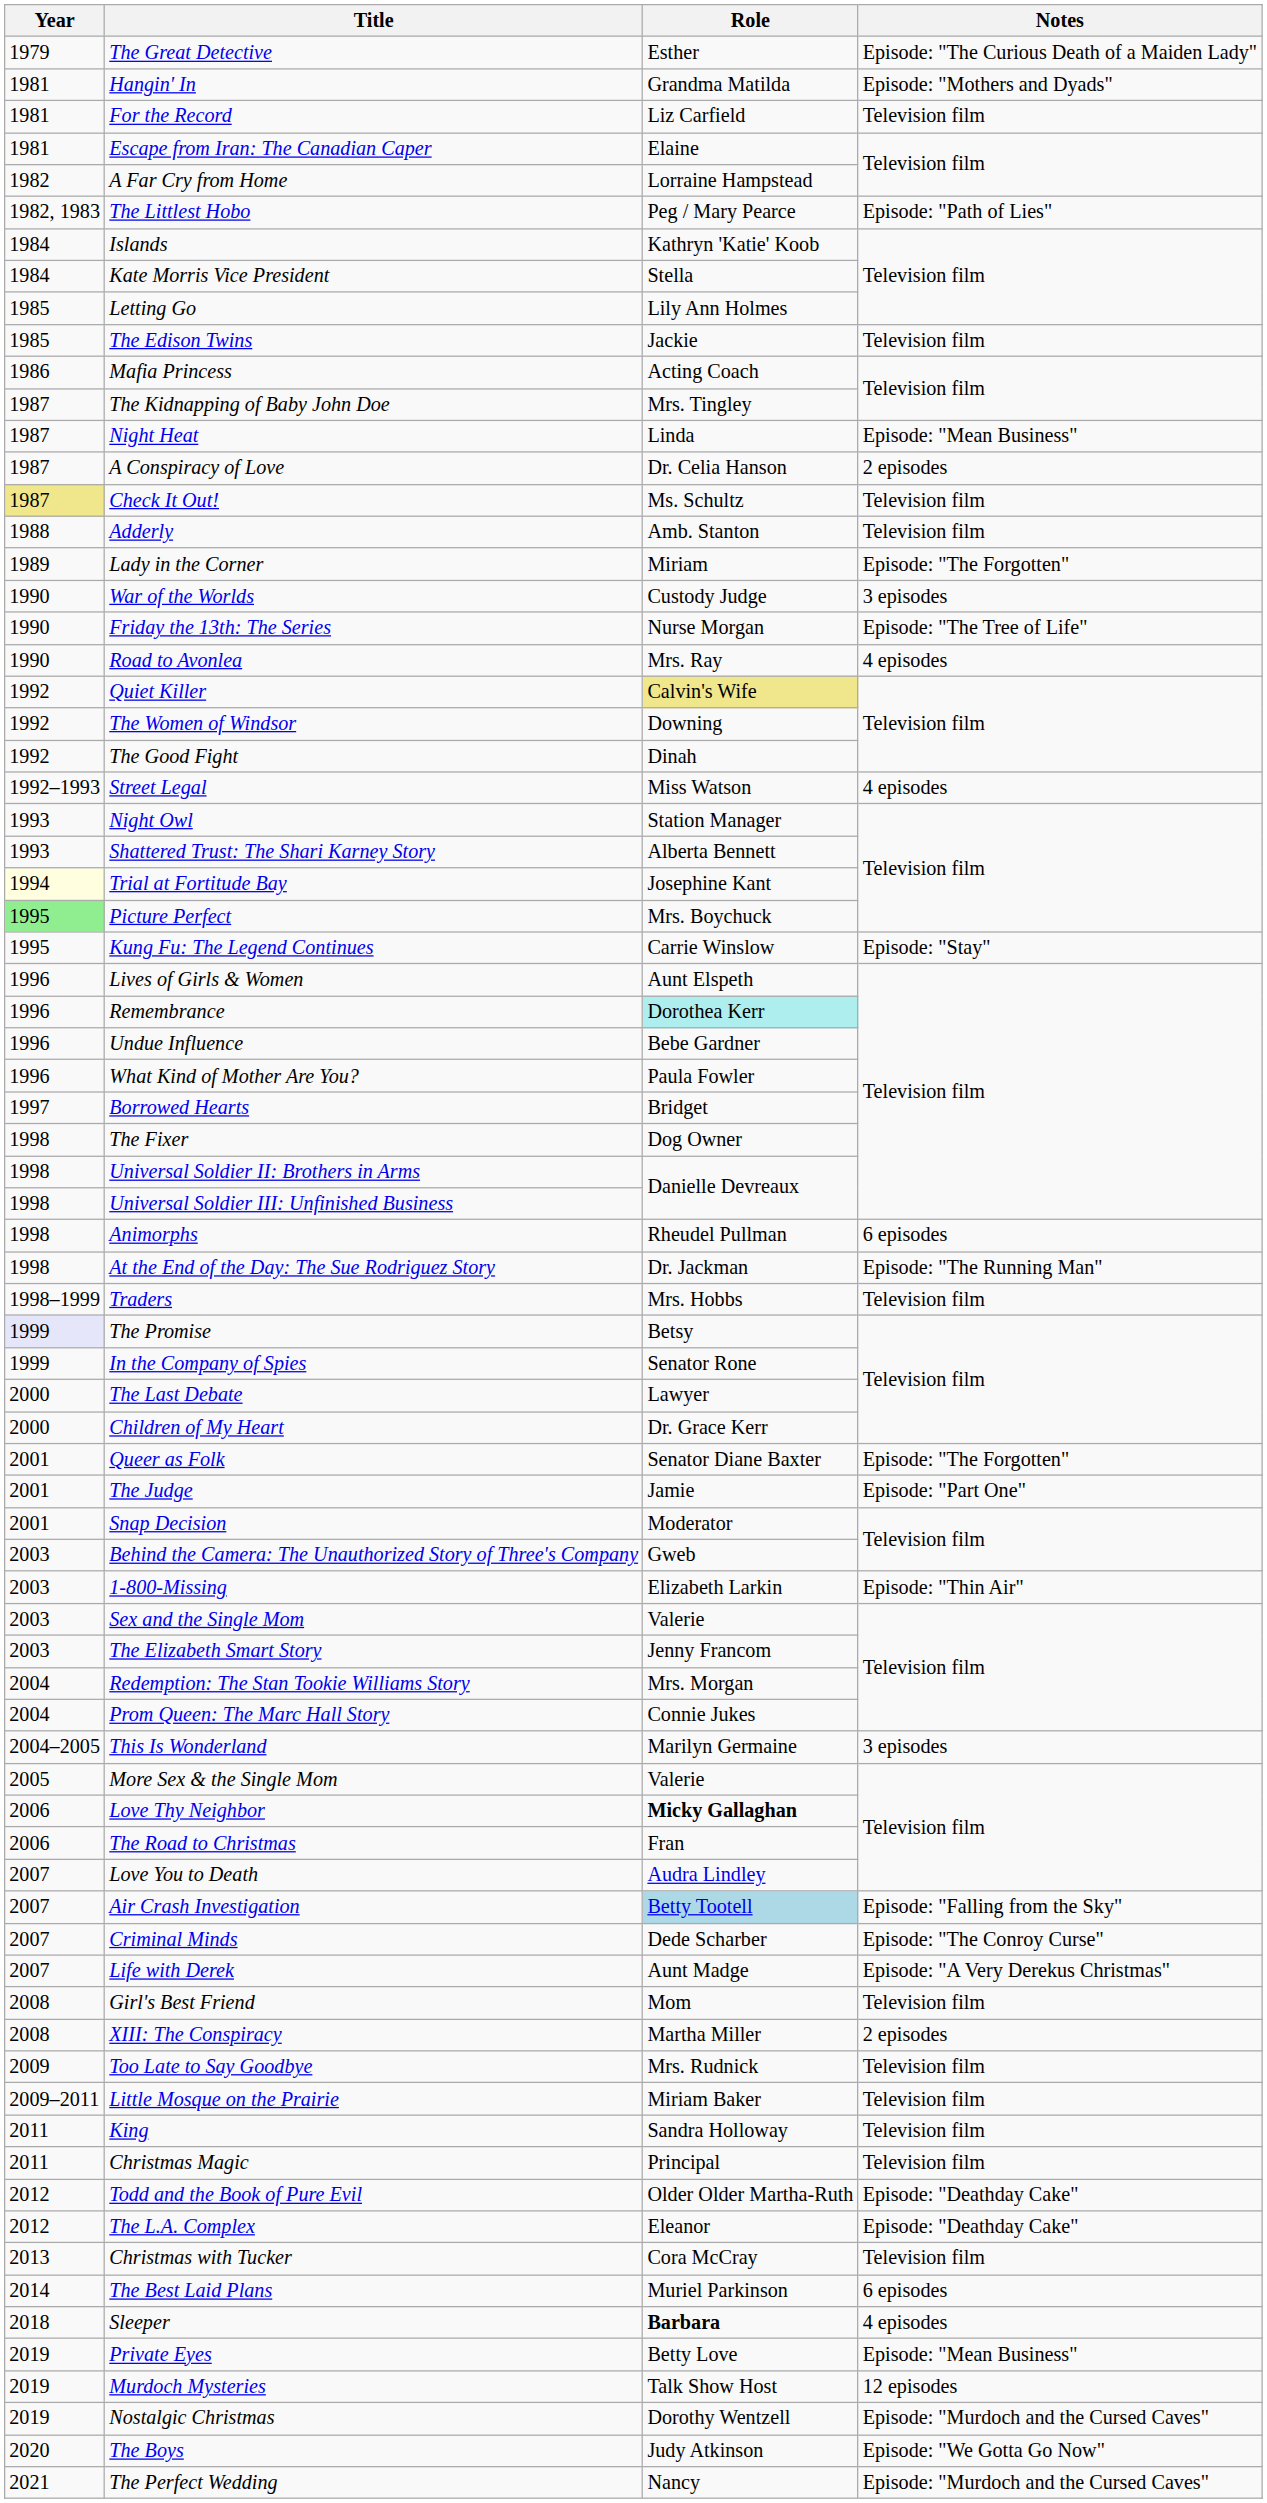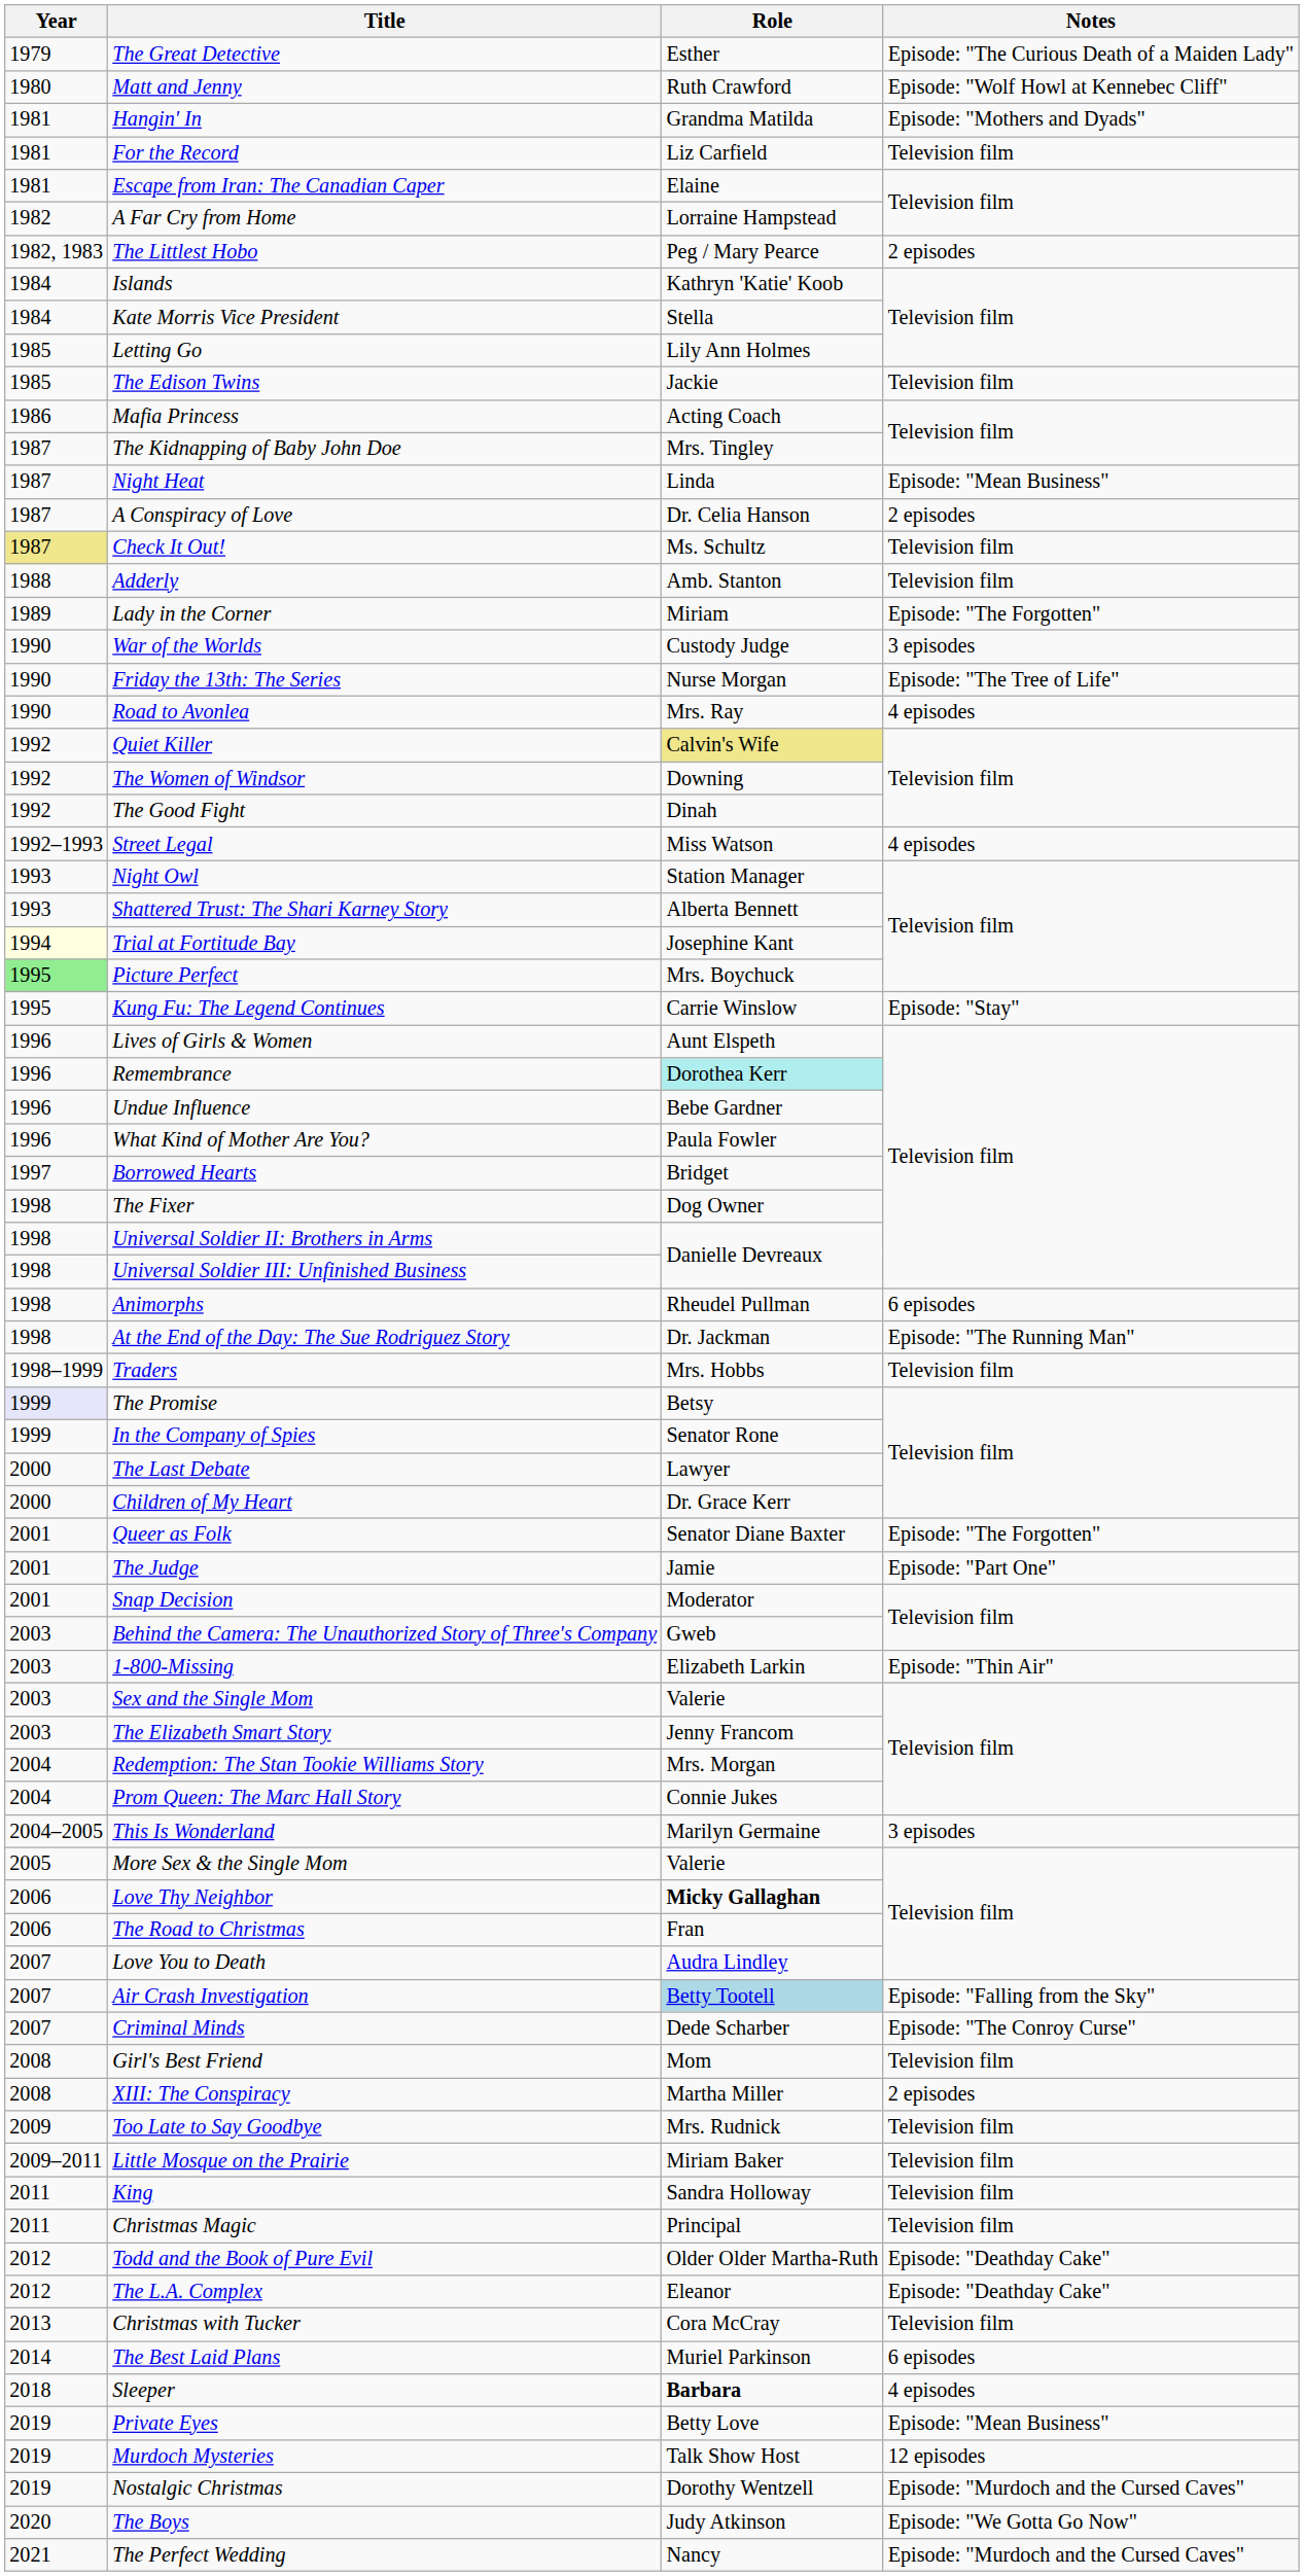 <table class="wikitable sortable">
 <tr>
 <th>Year</th>
 <th>Title</th>
 <th>Role</th>
 <th class="unsortable">Notes</th>
 </tr>
 <tr>
 <td>1979</td>
 <td data-sort-value="Great Detective, The"><em><a href='#'>The Great Detective</a></em></td>
 <td>Esther</td>
 <td>Episode: "The Curious Death of a Maiden Lady"</td>
+</tr>
+<tr>
+<td>1980</td>
+<td><em><a href='#'>Matt and Jenny</a></em></td>
+<td>Ruth Crawford</td>
+<td>Episode: "Wolf Howl at Kennebec Cliff"</td>
 </tr>
 <tr>
 <td>1981</td>
 <td><em><a href='#'>Hangin' In</a></em></td>
 <td>Grandma Matilda</td>
 <td>Episode: "Mothers and Dyads"</td>
 </tr>
 <tr>
 <td>1981</td>
 <td><a href='#'><em>For the Record</em></a></td>
 <td>Liz Carfield</td>
 <td>Television film</td>
 </tr>
 <tr>
 <td>1981</td>
 <td><em><a href='#'>Escape from Iran: The Canadian Caper</a></em></td>
 <td>Elaine</td>
 <td rowspan="2">Television film</td>
 </tr>
 <tr>
 <td>1982</td>
 <td data-sort-value="Far Cry from Home, A"><em>A Far Cry from Home</em></td>
 <td>Lorraine Hampstead</td>
 </tr>
 <tr>
 <td>1982, 1983</td>
 <td data-sort-value="Littlest Hobo, The"><em><a href='#'>The Littlest Hobo</a></em></td>
 <td>Peg / Mary Pearce</td>
-<td>Episode: "Path of Lies"</td>
+<td>2 episodes</td>
 </tr>
 <tr>
 <td>1984</td>
 <td><em>Islands</em></td>
 <td>Kathryn 'Katie' Koob</td>
 <td rowspan="3">Television film</td>
 </tr>
 <tr>
 <td>1984</td>
 <td><em>Kate Morris Vice President</em></td>
 <td>Stella</td>
 </tr>
 <tr>
 <td>1985</td>
 <td><em>Letting Go</em></td>
 <td>Lily Ann Holmes</td>
 </tr>
 <tr>
 <td>1985</td>
 <td data-sort-value="Edison Twins, The"><em><a href='#'>The Edison Twins</a></em></td>
 <td>Jackie</td>
 <td>Television film</td>
 </tr>
 <tr>
 <td>1986</td>
 <td><em>Mafia Princess</em></td>
 <td>Acting Coach</td>
 <td rowspan="2">Television film</td>
 </tr>
 <tr>
 <td>1987</td>
 <td data-sort-value="Kidnapping of Baby John Doe, The"><em>The Kidnapping of Baby John Doe</em></td>
 <td>Mrs. Tingley</td>
 </tr>
 <tr>
 <td>1987</td>
 <td><em><a href='#'>Night Heat</a></em></td>
 <td>Linda</td>
 <td>Episode: "Mean Business"</td>
 </tr>
 <tr>
 <td>1987</td>
 <td data-sort-value="Conspiracy of Love, A"><em>A Conspiracy of Love</em></td>
 <td>Dr. Celia Hanson</td>
 <td>2 episodes</td>
 </tr>
 <tr>
 <td style="background: khaki;">1987</td>
 <td><a href='#'><em>Check It Out!</em></a></td>
 <td>Ms. Schultz</td>
 <td>Television film</td>
 </tr>
 <tr>
 <td>1988</td>
 <td><em><a href='#'>Adderly</a></em></td>
 <td>Amb. Stanton</td>
 <td>Television film</td>
 </tr>
 <tr>
 <td>1989</td>
 <td><em>Lady in the Corner</em></td>
 <td>Miriam</td>
 <td>Episode: "The Forgotten"</td>
 </tr>
 <tr>
 <td>1990</td>
 <td><a href='#'><em>War of the Worlds</em></a></td>
 <td>Custody Judge</td>
 <td>3 episodes</td>
 </tr>
 <tr>
 <td>1990</td>
 <td><em><a href='#'>Friday the 13th: The Series</a></em></td>
 <td>Nurse Morgan</td>
 <td>Episode: "The Tree of Life"</td>
 </tr>
 <tr>
 <td>1990</td>
 <td><em><a href='#'>Road to Avonlea</a></em></td>
 <td>Mrs. Ray</td>
 <td>4 episodes</td>
 </tr>
 <tr>
 <td>1992</td>
 <td><em><a href='#'>Quiet Killer</a></em></td>
 <td style="background: khaki;">Calvin's Wife</td>
 <td rowspan="3">Television film</td>
 </tr>
 <tr>
 <td>1992</td>
 <td data-sort-value="Women of Windsor, The"><em><a href='#'>The Women of Windsor</a></em></td>
 <td>Downing</td>
 </tr>
 <tr>
 <td>1992</td>
 <td data-sort-value="Good Fight, The"><em>The Good Fight</em></td>
 <td>Dinah</td>
 </tr>
 <tr>
 <td>1992–1993</td>
 <td><a href='#'><em>Street Legal</em></a></td>
 <td>Miss Watson</td>
 <td>4 episodes</td>
 </tr>
 <tr>
 <td>1993</td>
 <td><a href='#'><em>Night Owl</em></a></td>
 <td>Station Manager</td>
 <td rowspan="4">Television film</td>
 </tr>
 <tr>
 <td>1993</td>
 <td><em><a href='#'>Shattered Trust: The Shari Karney Story</a></em></td>
 <td>Alberta Bennett</td>
 </tr>
 <tr>
 <td style="background: lightyellow;">1994</td>
 <td><em><a href='#'>Trial at Fortitude Bay</a></em></td>
 <td>Josephine Kant</td>
 </tr>
 <tr>
 <td style="background: lightgreen;">1995</td>
 <td><a href='#'><em>Picture Perfect</em></a></td>
 <td>Mrs. Boychuck</td>
 </tr>
 <tr>
 <td>1995</td>
 <td><em><a href='#'>Kung Fu: The Legend Continues</a></em></td>
 <td>Carrie Winslow</td>
 <td>Episode: "Stay"</td>
 </tr>
 <tr>
 <td>1996</td>
 <td><em>Lives of Girls & Women</em></td>
 <td>Aunt Elspeth</td>
 <td rowspan="8">Television film</td>
 </tr>
 <tr>
 <td>1996</td>
 <td><em>Remembrance</em></td>
 <td style="background: paleturquoise;">Dorothea Kerr</td>
 </tr>
 <tr>
 <td>1996</td>
 <td><em>Undue Influence</em></td>
 <td>Bebe Gardner</td>
 </tr>
 <tr>
 <td>1996</td>
 <td><em>What Kind of Mother Are You?</em></td>
 <td>Paula Fowler</td>
 </tr>
 <tr>
 <td>1997</td>
 <td><em><a href='#'>Borrowed Hearts</a></em></td>
 <td>Bridget</td>
 </tr>
 <tr>
 <td>1998</td>
 <td data-sort-value="Fixer, The"><em>The Fixer</em></td>
 <td>Dog Owner</td>
 </tr>
 <tr>
 <td>1998</td>
 <td><em><a href='#'>Universal Soldier II: Brothers in Arms</a></em></td>
 <td rowspan="2">Danielle Devreaux</td>
 </tr>
 <tr>
 <td>1998</td>
 <td><em><a href='#'>Universal Soldier III: Unfinished Business</a></em></td>
 </tr>
 <tr>
 <td>1998</td>
 <td><a href='#'><em>Animorphs</em></a></td>
 <td>Rheudel Pullman</td>
 <td>6 episodes</td>
 </tr>
 <tr>
 <td>1998</td>
 <td><em><a href='#'>At the End of the Day: The Sue Rodriguez Story</a></em></td>
 <td>Dr. Jackman</td>
 <td>Episode: "The Running Man"</td>
 </tr>
 <tr>
 <td>1998–1999</td>
 <td><a href='#'><em>Traders</em></a></td>
 <td>Mrs. Hobbs</td>
 <td>Television film</td>
 </tr>
 <tr>
 <td style="background: lavender;">1999</td>
 <td data-sort-value="Promise, The"><em>The Promise</em></td>
 <td>Betsy</td>
 <td rowspan="4">Television film</td>
 </tr>
 <tr>
 <td>1999</td>
 <td><em><a href='#'>In the Company of Spies</a></em></td>
 <td>Senator Rone</td>
 </tr>
 <tr>
 <td>2000</td>
 <td data-sort-value="Last Debate, The"><em><a href='#'>The Last Debate</a></em></td>
 <td>Lawyer</td>
 </tr>
 <tr>
 <td>2000</td>
 <td><em><a href='#'>Children of My Heart</a></em></td>
 <td>Dr. Grace Kerr</td>
 </tr>
 <tr>
 <td>2001</td>
 <td><a href='#'><em>Queer as Folk</em></a></td>
 <td>Senator Diane Baxter</td>
 <td>Episode: "The Forgotten"</td>
 </tr>
 <tr>
 <td>2001</td>
 <td data-sort-value="Judge, The"><a href='#'><em>The Judge</em></a></td>
 <td>Jamie</td>
 <td>Episode: "Part One"</td>
 </tr>
 <tr>
 <td>2001</td>
 <td><em><a href='#'>Snap Decision</a></em></td>
 <td>Moderator</td>
 <td rowspan="2">Television film</td>
 </tr>
 <tr>
 <td>2003</td>
 <td><em><a href='#'>Behind the Camera: The Unauthorized Story of Three's Company</a></em></td>
 <td>Gweb</td>
 </tr>
 <tr>
 <td>2003</td>
 <td><em><a href='#'>1-800-Missing</a></em></td>
 <td>Elizabeth Larkin</td>
 <td>Episode: "Thin Air"</td>
 </tr>
 <tr>
 <td>2003</td>
 <td><em><a href='#'>Sex and the Single Mom</a></em></td>
 <td>Valerie</td>
 <td rowspan="4">Television film</td>
 </tr>
 <tr>
 <td>2003</td>
 <td data-sort-value="Elizabeth Smart Story, The"><em><a href='#'>The Elizabeth Smart Story</a></em></td>
 <td>Jenny Francom</td>
 </tr>
 <tr>
 <td>2004</td>
 <td><em><a href='#'>Redemption: The Stan Tookie Williams Story</a></em></td>
 <td>Mrs. Morgan</td>
 </tr>
 <tr>
 <td>2004</td>
 <td><em><a href='#'>Prom Queen: The Marc Hall Story</a></em></td>
 <td>Connie Jukes</td>
 </tr>
 <tr>
 <td>2004–2005</td>
 <td><em><a href='#'>This Is Wonderland</a></em></td>
 <td>Marilyn Germaine</td>
 <td>3 episodes</td>
 </tr>
 <tr>
 <td>2005</td>
 <td><em>More Sex & the Single Mom</em></td>
 <td>Valerie</td>
 <td rowspan="4">Television film</td>
 </tr>
 <tr>
 <td>2006</td>
 <td><a href='#'><em>Love Thy Neighbor</em></a></td>
 <td><strong>Micky Gallaghan</strong></td>
 </tr>
 <tr>
 <td>2006</td>
 <td data-sort-value="Road to Christmas, The"><em><a href='#'>The Road to Christmas</a></em></td>
 <td>Fran</td>
 </tr>
 <tr>
 <td>2007</td>
 <td><em>Love You to Death</em></td>
 <td><a href='#'>Audra Lindley</a></td>
 </tr>
 <tr>
 <td>2007</td>
 <td><em><a href='#'>Air Crash Investigation</a></em></td>
 <td style="background: lightblue;"><a href='#'>Betty Tootell</a></td>
 <td>Episode: "Falling from the Sky"</td>
 </tr>
 <tr>
 <td>2007</td>
 <td><em><a href='#'>Criminal Minds</a></em></td>
 <td>Dede Scharber</td>
 <td>Episode: "The Conroy Curse"</td>
 </tr>
 <tr>
-<td>2007</td>
-<td><em><a href='#'>Life with Derek</a></em></td>
-<td>Aunt Madge</td>
-<td>Episode: "A Very Derekus Christmas"</td>
-</tr>
-<tr>
 <td>2008</td>
 <td><em>Girl's Best Friend</em></td>
 <td>Mom</td>
 <td>Television film</td>
 </tr>
 <tr>
 <td>2008</td>
 <td><em><a href='#'>XIII: The Conspiracy</a></em></td>
 <td>Martha Miller</td>
 <td>2 episodes</td>
 </tr>
 <tr>
 <td>2009</td>
 <td><em><a href='#'>Too Late to Say Goodbye</a></em></td>
 <td>Mrs. Rudnick</td>
 <td>Television film</td>
 </tr>
 <tr>
 <td>2009–2011</td>
 <td><em><a href='#'>Little Mosque on the Prairie</a></em></td>
 <td>Miriam Baker</td>
 <td>Television film</td>
 </tr>
 <tr>
 <td>2011</td>
 <td><a href='#'><em>King</em></a></td>
 <td>Sandra Holloway</td>
 <td>Television film</td>
 </tr>
 <tr>
 <td>2011</td>
 <td><em>Christmas Magic</em></td>
 <td>Principal</td>
 <td>Television film</td>
 </tr>
 <tr>
 <td>2012</td>
 <td><em><a href='#'>Todd and the Book of Pure Evil</a></em></td>
 <td>Older Older Martha-Ruth</td>
 <td>Episode: "Deathday Cake"</td>
 </tr>
 <tr>
 <td>2012</td>
 <td data-sort-value="L.A. Complex, The"><em><a href='#'>The L.A. Complex</a></em></td>
 <td>Eleanor</td>
 <td>Episode: "Deathday Cake"</td>
 </tr>
 <tr>
 <td>2013</td>
 <td><em>Christmas with Tucker</em></td>
 <td>Cora McCray</td>
 <td>Television film</td>
 </tr>
 <tr>
 <td>2014</td>
 <td data-sort-value="Best Laid Plans, The"><a href='#'><em>The Best Laid Plans</em></a></td>
 <td>Muriel Parkinson</td>
 <td>6 episodes</td>
 </tr>
 <tr>
 <td>2018</td>
 <td><em>Sleeper</em></td>
 <td><strong>Barbara</strong></td>
 <td>4 episodes</td>
 </tr>
 <tr>
 <td>2019</td>
 <td><a href='#'><em>Private Eyes</em></a></td>
 <td>Betty Love</td>
 <td>Episode: "Mean Business"</td>
 </tr>
 <tr>
 <td>2019</td>
 <td><em><a href='#'>Murdoch Mysteries</a></em></td>
 <td>Talk Show Host</td>
 <td>12 episodes</td>
 </tr>
 <tr>
 <td>2019</td>
 <td><em>Nostalgic Christmas</em></td>
 <td>Dorothy Wentzell</td>
 <td>Episode: "Murdoch and the Cursed Caves"</td>
 </tr>
 <tr>
 <td>2020</td>
 <td data-sort-value="Boys, The"><a href='#'><em>The Boys</em></a></td>
 <td>Judy Atkinson</td>
 <td>Episode: "We Gotta Go Now"</td>
 </tr>
 <tr>
 <td>2021</td>
 <td data-sort-value="Perfect Wedding, The"><em>The Perfect Wedding</em></td>
 <td>Nancy</td>
 <td>Episode: "Murdoch and the Cursed Caves"</td>
 </tr>
 </table>
